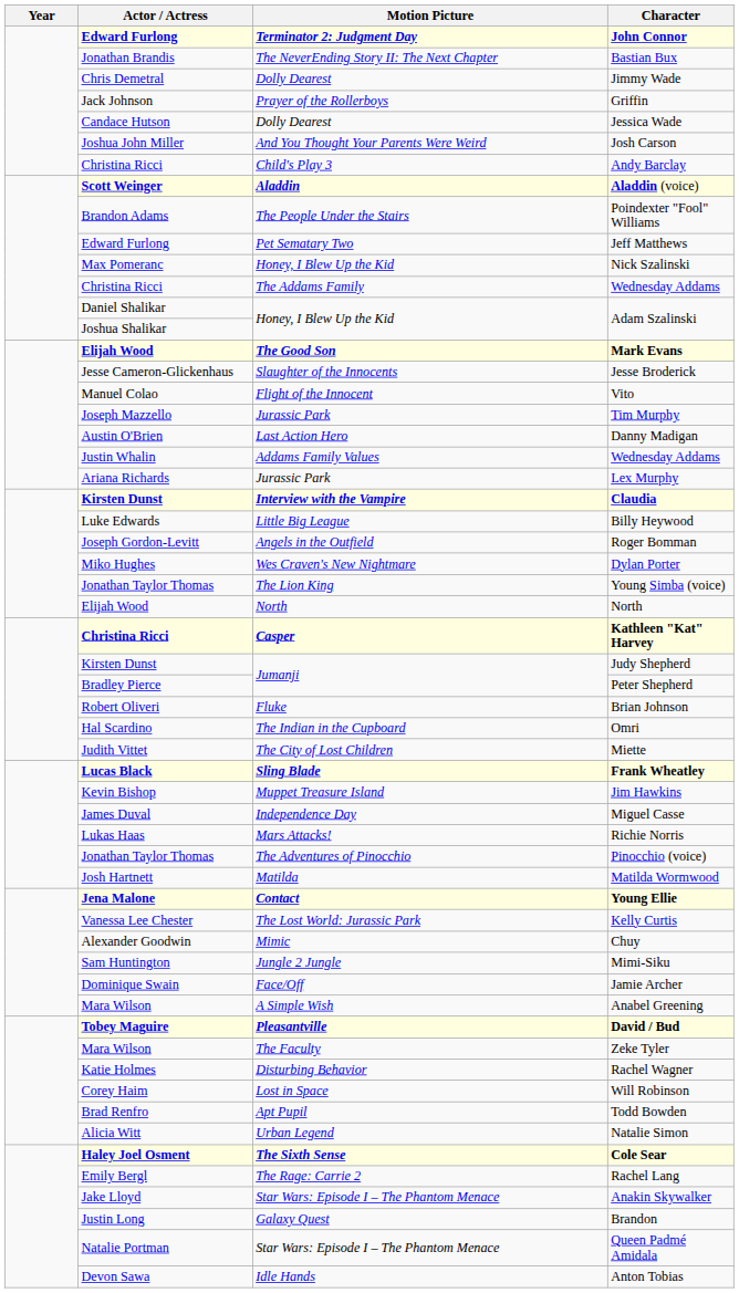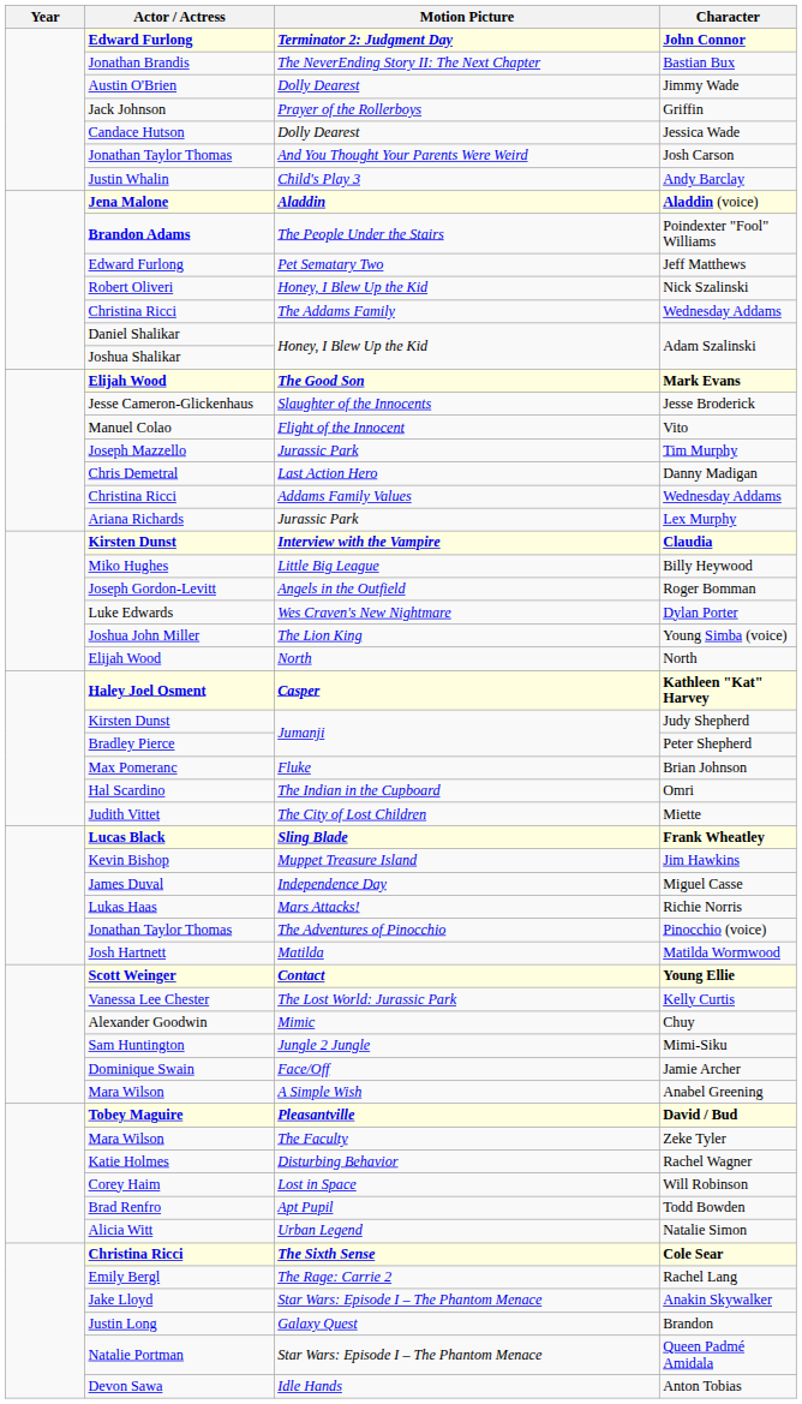 <table class="wikitable">
 <tr>
 <th width="80px">Year</th>
 <th width="200px">Actor / Actress</th>
 <th width="415px">Motion Picture</th>
 <th>Character</th>
 </tr>
 <tr>
 <td rowspan=7></td>
 <td style="background:lightyellow"><strong><a href='#'>Edward Furlong</a></strong></td>
 <td style="background:lightyellow"><strong><em><a href='#'>Terminator 2: Judgment Day</a></em></strong></td>
 <td style="background:lightyellow"><strong><a href='#'>John Connor</a></strong></td>
 </tr>
 <tr>
 <td><a href='#'>Jonathan Brandis</a></td>
 <td><em><a href='#'>The NeverEnding Story II: The Next Chapter</a></em></td>
 <td><a href='#'>Bastian Bux</a></td>
 </tr>
 <tr>
-<td><a href='#'>Chris Demetral</a></td>
+<td><a href='#'>Austin O'Brien</a></td>
 <td><em><a href='#'>Dolly Dearest</a></em></td>
 <td>Jimmy Wade</td>
 </tr>
 <tr>
 <td>Jack Johnson</td>
 <td><em><a href='#'>Prayer of the Rollerboys</a></em></td>
 <td>Griffin</td>
 </tr>
 <tr>
 <td><a href='#'>Candace Hutson</a></td>
 <td><em>Dolly Dearest</em></td>
 <td>Jessica Wade</td>
 </tr>
 <tr>
-<td><a href='#'>Joshua John Miller</a></td>
+<td><a href='#'>Jonathan Taylor Thomas</a></td>
 <td><em><a href='#'>And You Thought Your Parents Were Weird</a></em></td>
 <td>Josh Carson</td>
 </tr>
 <tr>
-<td><a href='#'>Christina Ricci</a></td>
+<td><a href='#'>Justin Whalin</a></td>
 <td><em><a href='#'>Child's Play 3</a></em></td>
 <td><a href='#'>Andy Barclay</a></td>
 </tr>
 <tr>
 <td rowspan=7></td>
-<td style="background:lightyellow"><strong><a href='#'>Scott Weinger</a></strong></td>
+<td style="background:lightyellow"><strong><a href='#'>Jena Malone</a></strong></td>
 <td style="background:lightyellow"><strong><em><a href='#'>Aladdin</a></em></strong></td>
 <td style="background:lightyellow"><strong><a href='#'>Aladdin</a></strong> (voice)</td>
 </tr>
 <tr>
-<td><a href='#'>Brandon Adams</a></td>
+<td><strong><a href='#'>Brandon Adams</a></strong></td>
 <td><em><a href='#'>The People Under the Stairs</a></em></td>
 <td>Poindexter "Fool" Williams</td>
 </tr>
 <tr>
 <td><a href='#'>Edward Furlong</a></td>
 <td><em><a href='#'>Pet Sematary Two</a></em></td>
 <td>Jeff Matthews</td>
 </tr>
 <tr>
-<td><a href='#'>Max Pomeranc</a></td>
+<td><a href='#'>Robert Oliveri</a></td>
 <td><em><a href='#'>Honey, I Blew Up the Kid</a></em></td>
 <td>Nick Szalinski</td>
 </tr>
 <tr>
 <td><a href='#'>Christina Ricci</a></td>
 <td><em><a href='#'>The Addams Family</a></em></td>
 <td><a href='#'>Wednesday Addams</a></td>
 </tr>
 <tr>
 <td>Daniel Shalikar</td>
 <td rowspan="2"><em>Honey, I Blew Up the Kid</em></td>
 <td rowspan="2">Adam Szalinski</td>
 </tr>
 <tr>
 <td>Joshua Shalikar</td>
 </tr>
 <tr>
 <td rowspan=7></td>
 <td style="background:lightyellow"><strong><a href='#'>Elijah Wood</a></strong></td>
 <td style="background:lightyellow"><strong><em><a href='#'>The Good Son</a></em></strong></td>
 <td style="background:lightyellow"><strong>Mark Evans</strong></td>
 </tr>
 <tr>
 <td>Jesse Cameron-Glickenhaus</td>
 <td><em><a href='#'>Slaughter of the Innocents</a></em></td>
 <td>Jesse Broderick</td>
 </tr>
 <tr>
 <td>Manuel Colao</td>
 <td><em><a href='#'>Flight of the Innocent</a></em></td>
 <td>Vito</td>
 </tr>
 <tr>
 <td><a href='#'>Joseph Mazzello</a></td>
 <td><em><a href='#'>Jurassic Park</a></em></td>
 <td><a href='#'>Tim Murphy</a></td>
 </tr>
 <tr>
-<td><a href='#'>Austin O'Brien</a></td>
+<td><a href='#'>Chris Demetral</a></td>
 <td><em><a href='#'>Last Action Hero</a></em></td>
 <td>Danny Madigan</td>
 </tr>
 <tr>
-<td><a href='#'>Justin Whalin</a></td>
+<td><a href='#'>Christina Ricci</a></td>
 <td><em><a href='#'>Addams Family Values</a></em></td>
 <td><a href='#'>Wednesday Addams</a></td>
 </tr>
 <tr>
 <td><a href='#'>Ariana Richards</a></td>
 <td><em>Jurassic Park</em></td>
 <td><a href='#'>Lex Murphy</a></td>
 </tr>
 <tr>
 <td rowspan=6></td>
 <td style="background:lightyellow"><strong><a href='#'>Kirsten Dunst</a></strong></td>
 <td style="background:lightyellow"><strong><em><a href='#'>Interview with the Vampire</a></em></strong></td>
 <td style="background:lightyellow"><strong><a href='#'>Claudia</a></strong></td>
 </tr>
 <tr>
-<td>Luke Edwards</td>
+<td><a href='#'>Miko Hughes</a></td>
 <td><em><a href='#'>Little Big League</a></em></td>
 <td>Billy Heywood</td>
 </tr>
 <tr>
 <td><a href='#'>Joseph Gordon-Levitt</a></td>
 <td><em><a href='#'>Angels in the Outfield</a></em></td>
 <td>Roger Bomman</td>
 </tr>
 <tr>
-<td><a href='#'>Miko Hughes</a></td>
+<td>Luke Edwards</td>
 <td><em><a href='#'>Wes Craven's New Nightmare</a></em></td>
 <td><a href='#'>Dylan Porter</a></td>
 </tr>
 <tr>
-<td><a href='#'>Jonathan Taylor Thomas</a></td>
+<td><a href='#'>Joshua John Miller</a></td>
 <td><em><a href='#'>The Lion King</a></em></td>
 <td>Young <a href='#'>Simba</a> (voice)</td>
 </tr>
 <tr>
 <td><a href='#'>Elijah Wood</a></td>
 <td><em><a href='#'>North</a></em></td>
 <td>North</td>
 </tr>
 <tr>
 <td rowspan=6></td>
-<td style="background:lightyellow"><strong><a href='#'>Christina Ricci</a></strong></td>
+<td style="background:lightyellow"><strong><a href='#'>Haley Joel Osment</a></strong></td>
 <td style="background:lightyellow"><strong><em><a href='#'>Casper</a></em></strong></td>
 <td style="background:lightyellow"><strong>Kathleen "Kat" Harvey</strong></td>
 </tr>
 <tr>
 <td><a href='#'>Kirsten Dunst</a></td>
 <td rowspan="2"><em><a href='#'>Jumanji</a></em></td>
 <td>Judy Shepherd</td>
 </tr>
 <tr>
 <td><a href='#'>Bradley Pierce</a></td>
 <td>Peter Shepherd</td>
 </tr>
 <tr>
-<td><a href='#'>Robert Oliveri</a></td>
+<td><a href='#'>Max Pomeranc</a></td>
 <td><em><a href='#'>Fluke</a></em></td>
 <td>Brian Johnson</td>
 </tr>
 <tr>
 <td><a href='#'>Hal Scardino</a></td>
 <td><em><a href='#'>The Indian in the Cupboard</a></em></td>
 <td>Omri</td>
 </tr>
 <tr>
 <td><a href='#'>Judith Vittet</a></td>
 <td><em><a href='#'>The City of Lost Children</a></em></td>
 <td>Miette</td>
 </tr>
 <tr>
 <td rowspan=6></td>
 <td style="background:lightyellow"><strong><a href='#'>Lucas Black</a></strong></td>
 <td style="background:lightyellow"><strong><em><a href='#'>Sling Blade</a></em></strong></td>
 <td style="background:lightyellow"><strong>Frank Wheatley</strong></td>
 </tr>
 <tr>
 <td><a href='#'>Kevin Bishop</a></td>
 <td><em><a href='#'>Muppet Treasure Island</a></em></td>
 <td><a href='#'>Jim Hawkins</a></td>
 </tr>
 <tr>
 <td><a href='#'>James Duval</a></td>
 <td><em><a href='#'>Independence Day</a></em></td>
 <td>Miguel Casse</td>
 </tr>
 <tr>
 <td><a href='#'>Lukas Haas</a></td>
 <td><em><a href='#'>Mars Attacks!</a></em></td>
 <td>Richie Norris</td>
 </tr>
 <tr>
 <td><a href='#'>Jonathan Taylor Thomas</a></td>
 <td><em><a href='#'>The Adventures of Pinocchio</a></em></td>
 <td><a href='#'>Pinocchio</a> (voice)</td>
 </tr>
 <tr>
 <td><a href='#'>Josh Hartnett</a></td>
 <td><em><a href='#'>Matilda</a></em></td>
 <td><a href='#'>Matilda Wormwood</a></td>
 </tr>
 <tr>
 <td rowspan=6></td>
-<td style="background:lightyellow"><strong><a href='#'>Jena Malone</a></strong></td>
+<td style="background:lightyellow"><strong><a href='#'>Scott Weinger</a></strong></td>
 <td style="background:lightyellow"><strong><em><a href='#'>Contact</a></em></strong></td>
 <td style="background:lightyellow"><strong>Young Ellie</strong></td>
 </tr>
 <tr>
 <td><a href='#'>Vanessa Lee Chester</a></td>
 <td><em><a href='#'>The Lost World: Jurassic Park</a></em></td>
 <td><a href='#'>Kelly Curtis</a></td>
 </tr>
 <tr>
 <td>Alexander Goodwin</td>
 <td><em><a href='#'>Mimic</a></em></td>
 <td>Chuy</td>
 </tr>
 <tr>
 <td><a href='#'>Sam Huntington</a></td>
 <td><em><a href='#'>Jungle 2 Jungle</a></em></td>
 <td>Mimi-Siku</td>
 </tr>
 <tr>
 <td><a href='#'>Dominique Swain</a></td>
 <td><em><a href='#'>Face/Off</a></em></td>
 <td>Jamie Archer</td>
 </tr>
 <tr>
 <td><a href='#'>Mara Wilson</a></td>
 <td><em><a href='#'>A Simple Wish</a></em></td>
 <td>Anabel Greening</td>
 </tr>
 <tr>
 <td rowspan=6></td>
 <td style="background:lightyellow"><strong><a href='#'>Tobey Maguire</a></strong></td>
 <td style="background:lightyellow"><strong><em><a href='#'>Pleasantville</a></em></strong></td>
 <td style="background:lightyellow"><strong>David / Bud</strong></td>
 </tr>
 <tr>
 <td><a href='#'>Mara Wilson</a></td>
 <td><em><a href='#'>The Faculty</a></em></td>
 <td>Zeke Tyler</td>
 </tr>
 <tr>
 <td><a href='#'>Katie Holmes</a></td>
 <td><em><a href='#'>Disturbing Behavior</a></em></td>
 <td>Rachel Wagner</td>
 </tr>
 <tr>
 <td><a href='#'>Corey Haim</a></td>
 <td><em><a href='#'>Lost in Space</a></em></td>
 <td>Will Robinson</td>
 </tr>
 <tr>
 <td><a href='#'>Brad Renfro</a></td>
 <td><em><a href='#'>Apt Pupil</a></em></td>
 <td>Todd Bowden</td>
 </tr>
 <tr>
 <td><a href='#'>Alicia Witt</a></td>
 <td><em><a href='#'>Urban Legend</a></em></td>
 <td>Natalie Simon</td>
 </tr>
 <tr>
 <td rowspan=6></td>
-<td style="background:lightyellow"><strong><a href='#'>Haley Joel Osment</a></strong></td>
+<td style="background:lightyellow"><strong><a href='#'>Christina Ricci</a></strong></td>
 <td style="background:lightyellow"><strong><em><a href='#'>The Sixth Sense</a></em></strong></td>
 <td style="background:lightyellow"><strong>Cole Sear</strong></td>
 </tr>
 <tr>
 <td><a href='#'>Emily Bergl</a></td>
 <td><em><a href='#'>The Rage: Carrie 2</a></em></td>
 <td>Rachel Lang</td>
 </tr>
 <tr>
 <td><a href='#'>Jake Lloyd</a></td>
 <td><em><a href='#'>Star Wars: Episode I – The Phantom Menace</a></em></td>
 <td><a href='#'>Anakin Skywalker</a></td>
 </tr>
 <tr>
 <td><a href='#'>Justin Long</a></td>
 <td><em><a href='#'>Galaxy Quest</a></em></td>
 <td>Brandon</td>
 </tr>
 <tr>
 <td><a href='#'>Natalie Portman</a></td>
 <td><em>Star Wars: Episode I – The Phantom Menace</em></td>
 <td><a href='#'>Queen Padmé Amidala</a></td>
 </tr>
 <tr>
 <td><a href='#'>Devon Sawa</a></td>
 <td><em><a href='#'>Idle Hands</a></em></td>
 <td>Anton Tobias</td>
 </tr>
 </table>
